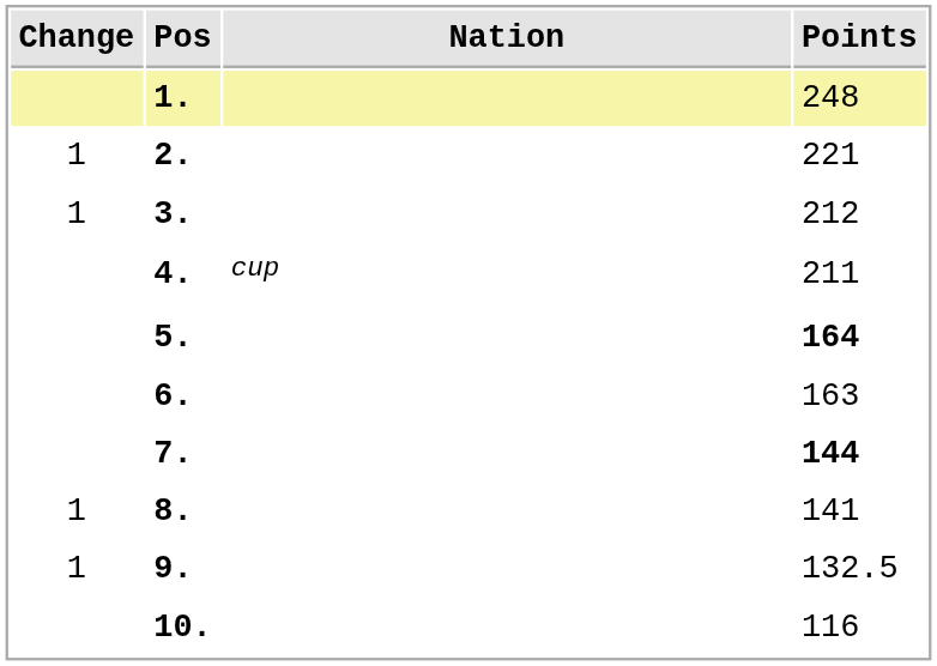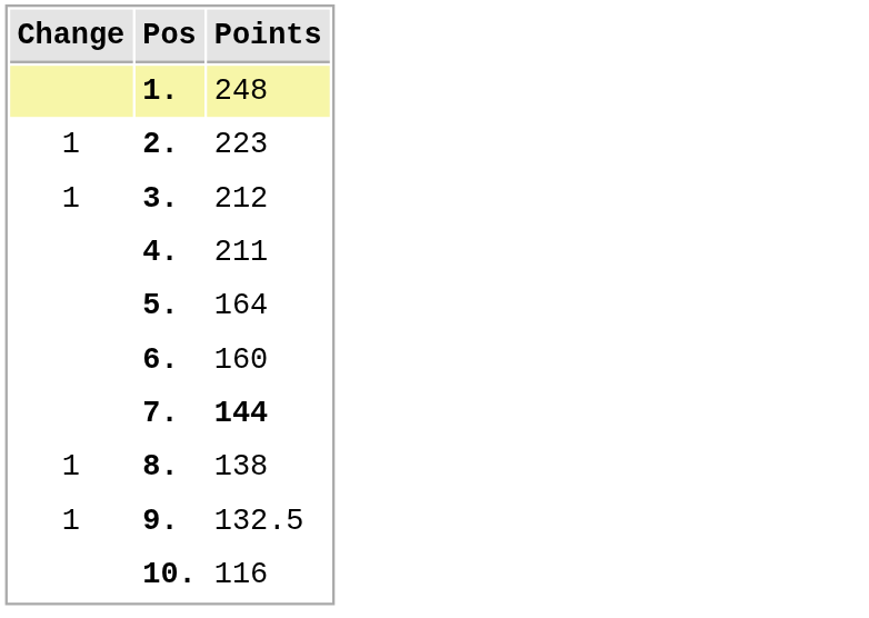 <table cellspacing="1" cellpadding="3" style="border:1px solid #aaa; font-size:90%;float: left; margin-left: 1em;">
 <tr style="background:#e4e4e4;">
 <th style="border-bottom:1px solid #aaa; width:10px;">Change</th>
 <th style="border-bottom:1px solid #aaa; width:10px;">Pos</th>
-<th style="border-bottom:1px solid #aaa; width:200px;">Nation</th>
 <th style="border-bottom:1px solid #aaa; width:30px;">Points</th>
 </tr>
 <tr style="background:#f7f6a8">
 <td style="text-align:center;"></td>
 <td><strong>1.</strong></td>
-<td></td>
 <td>248</td>
 </tr>
 <tr>
 <td style="text-align:center;"> 1</td>
 <td><strong>2.</strong></td>
-<td></td>
-<td>221</td>
+<td>223</td>
 </tr>
 <tr>
 <td style="text-align:center;"> 1</td>
 <td><strong>3.</strong></td>
-<td></td>
 <td>212</td>
 </tr>
 <tr>
 <td style="text-align:center;"></td>
 <td><strong>4.</strong></td>
-<td> <em><sup>cup</sup></em></td>
 <td>211</td>
 </tr>
 <tr>
 <td style="text-align:center;"></td>
 <td><strong>5.</strong></td>
-<td></td>
-<td><strong>164</strong></td>
+<td>164</td>
 </tr>
 <tr>
 <td style="text-align:center;"></td>
 <td><strong>6.</strong></td>
-<td></td>
-<td>163</td>
+<td>160</td>
 </tr>
 <tr>
 <td style="text-align:center;"></td>
 <td><strong>7.</strong></td>
-<td></td>
 <td><strong>144</strong></td>
 </tr>
 <tr>
 <td style="text-align:center;"> 1</td>
 <td><strong>8.</strong></td>
-<td></td>
-<td>141</td>
+<td>138</td>
 </tr>
 <tr>
 <td style="text-align:center;"> 1</td>
 <td><strong>9.</strong></td>
-<td></td>
 <td>132.5</td>
 </tr>
 <tr>
 <td style="text-align:center;"></td>
 <td><strong>10.</strong></td>
-<td></td>
 <td>116</td>
 </tr>
 </table>
